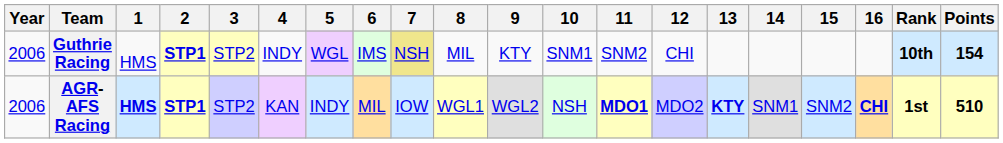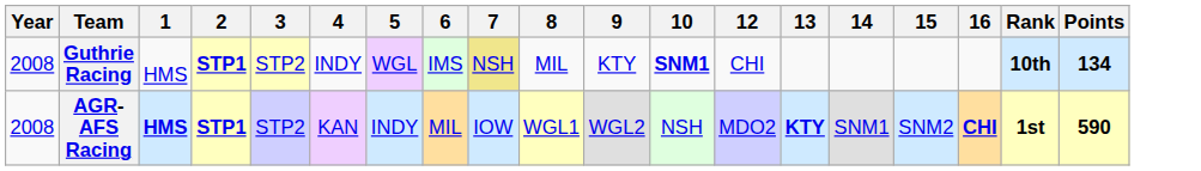 <table class="wikitable" style="text-align:center; font-size:90%">
 <tr>
 <th>Year</th>
 <th>Team</th>
 <th>1</th>
 <th>2</th>
 <th>3</th>
 <th>4</th>
 <th>5</th>
 <th>6</th>
 <th>7</th>
 <th>8</th>
 <th>9</th>
 <th>10</th>
-<th>11</th>
 <th>12</th>
 <th>13</th>
 <th>14</th>
 <th>15</th>
 <th>16</th>
 <th>Rank</th>
 <th>Points</th>
 </tr>
 <tr>
-<td><a href='#'>2006</a></td>
+<td><a href='#'>2008</a></td>
 <th><a href='#'>Guthrie Racing</a></th>
 <td><br><a href='#'>HMS</a></td>
 <td style="background:#FFFFBF;"><strong><a href='#'>STP1</a></strong><br></td>
 <td style="background:#FFFFBF;"><a href='#'>STP2</a><br></td>
 <td><a href='#'>INDY</a></td>
 <td style="background:#EFCFFF;"><a href='#'>WGL</a><br></td>
 <td style="background:#DFFFDF;"><a href='#'>IMS</a><br></td>
 <td style="background: khaki;"><a href='#'>NSH</a></td>
 <td><a href='#'>MIL</a></td>
 <td><a href='#'>KTY</a></td>
-<td><a href='#'>SNM1</a></td>
-<td><a href='#'>SNM2</a></td>
+<td><strong><a href='#'>SNM1</a></strong></td>
 <td><a href='#'>CHI</a></td>
 <td></td>
 <td></td>
 <td></td>
 <td></td>
 <td style="background:#CFEAFF;"><strong>10th</strong></td>
-<td style="background:#CFEAFF;"><strong>154</strong></td>
+<td style="background:#CFEAFF;"><strong>134</strong></td>
 </tr>
 <tr>
-<td><a href='#'>2006</a></td>
+<td><a href='#'>2008</a></td>
 <th><a href='#'>AGR</a>-<a href='#'>AFS Racing</a></th>
 <td style="background:#CFEAFF;"><strong><a href='#'>HMS</a></strong><br></td>
 <td style="background:#FFFFBF;"><strong><a href='#'>STP1</a></strong><br></td>
 <td style="background:#CFCFFF;"><a href='#'>STP2</a><br></td>
 <td style="background:#EFCFFF;"><a href='#'>KAN</a><br></td>
 <td style="background:#CFEAFF;"><a href='#'>INDY</a><br></td>
 <td style="background:#FFDF9F;"><a href='#'>MIL</a><br></td>
 <td style="background:#CFEAFF;"><a href='#'>IOW</a><br></td>
 <td style="background:#FFFFBF;"><a href='#'>WGL1</a><br></td>
 <td style="background:#DFDFDF;"><a href='#'>WGL2</a><br></td>
 <td style="background:#DFFFDF;"><a href='#'>NSH</a><br></td>
-<td style="background:#FFFFBF;"><strong><a href='#'>MDO1</a></strong><br></td>
 <td style="background:#CFCFFF;"><a href='#'>MDO2</a><br></td>
 <td style="background:#CFEAFF;"><strong><a href='#'>KTY</a></strong><br></td>
 <td style="background:#DFDFDF;"><a href='#'>SNM1</a><br></td>
 <td style="background:#CFEAFF;"><a href='#'>SNM2</a><br></td>
 <td style="background:#FFDF9F;"><strong><a href='#'>CHI</a></strong><br></td>
 <td style="background:#FFFFBF;"><strong>1st</strong></td>
-<td style="background:#FFFFBF;"><strong>510</strong></td>
+<td style="background:#FFFFBF;"><strong>590</strong></td>
 </tr>
 </table>
